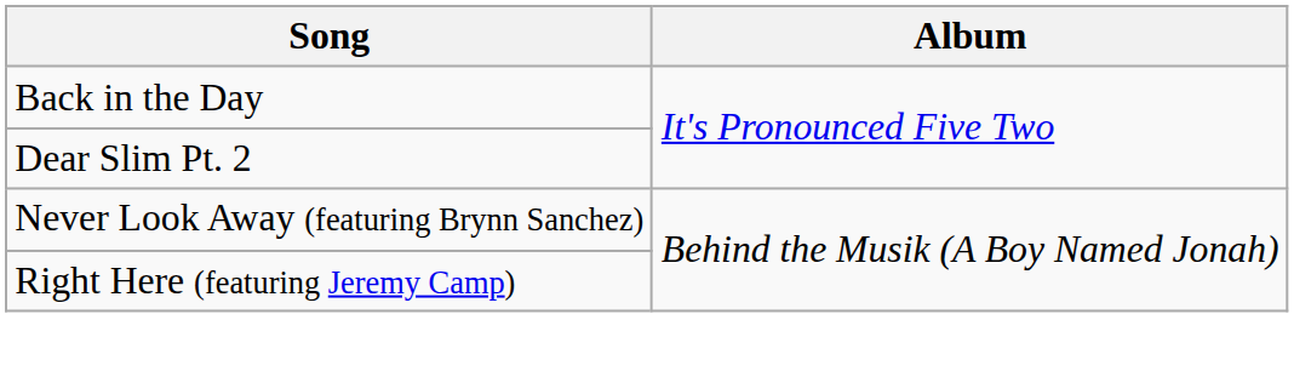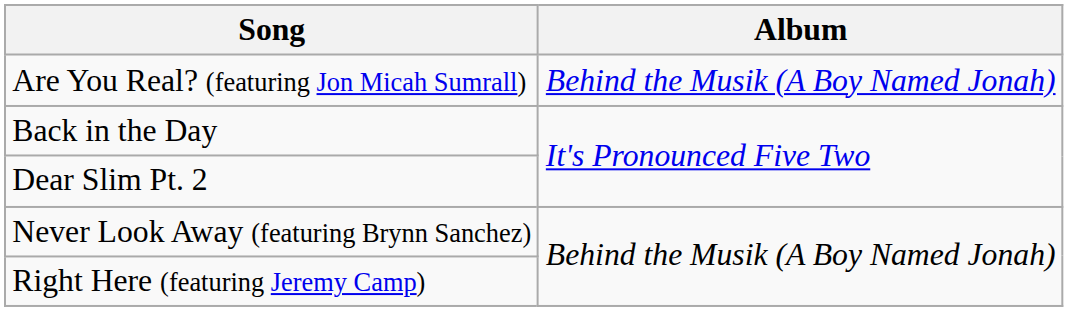 <table class="wikitable">
 <tr>
 <th>Song</th>
 <th>Album</th>
+</tr>
+<tr>
+<td>Are You Real? <small>(featuring <a href='#'>Jon Micah Sumrall</a>)</small></td>
+<td><em><a href='#'>Behind the Musik (A Boy Named Jonah)</a></em></td>
 </tr>
 <tr>
 <td>Back in the Day</td>
 <td rowspan="2"><em><a href='#'>It's Pronounced Five Two</a></em></td>
 </tr>
 <tr>
 <td>Dear Slim Pt. 2</td>
 </tr>
 <tr>
 <td>Never Look Away <small>(featuring Brynn Sanchez)</small></td>
 <td rowspan="2"><em>Behind the Musik (A Boy Named Jonah)</em></td>
 </tr>
 <tr>
 <td>Right Here <small>(featuring <a href='#'>Jeremy Camp</a>)</small></td>
 </tr>
 </table>
